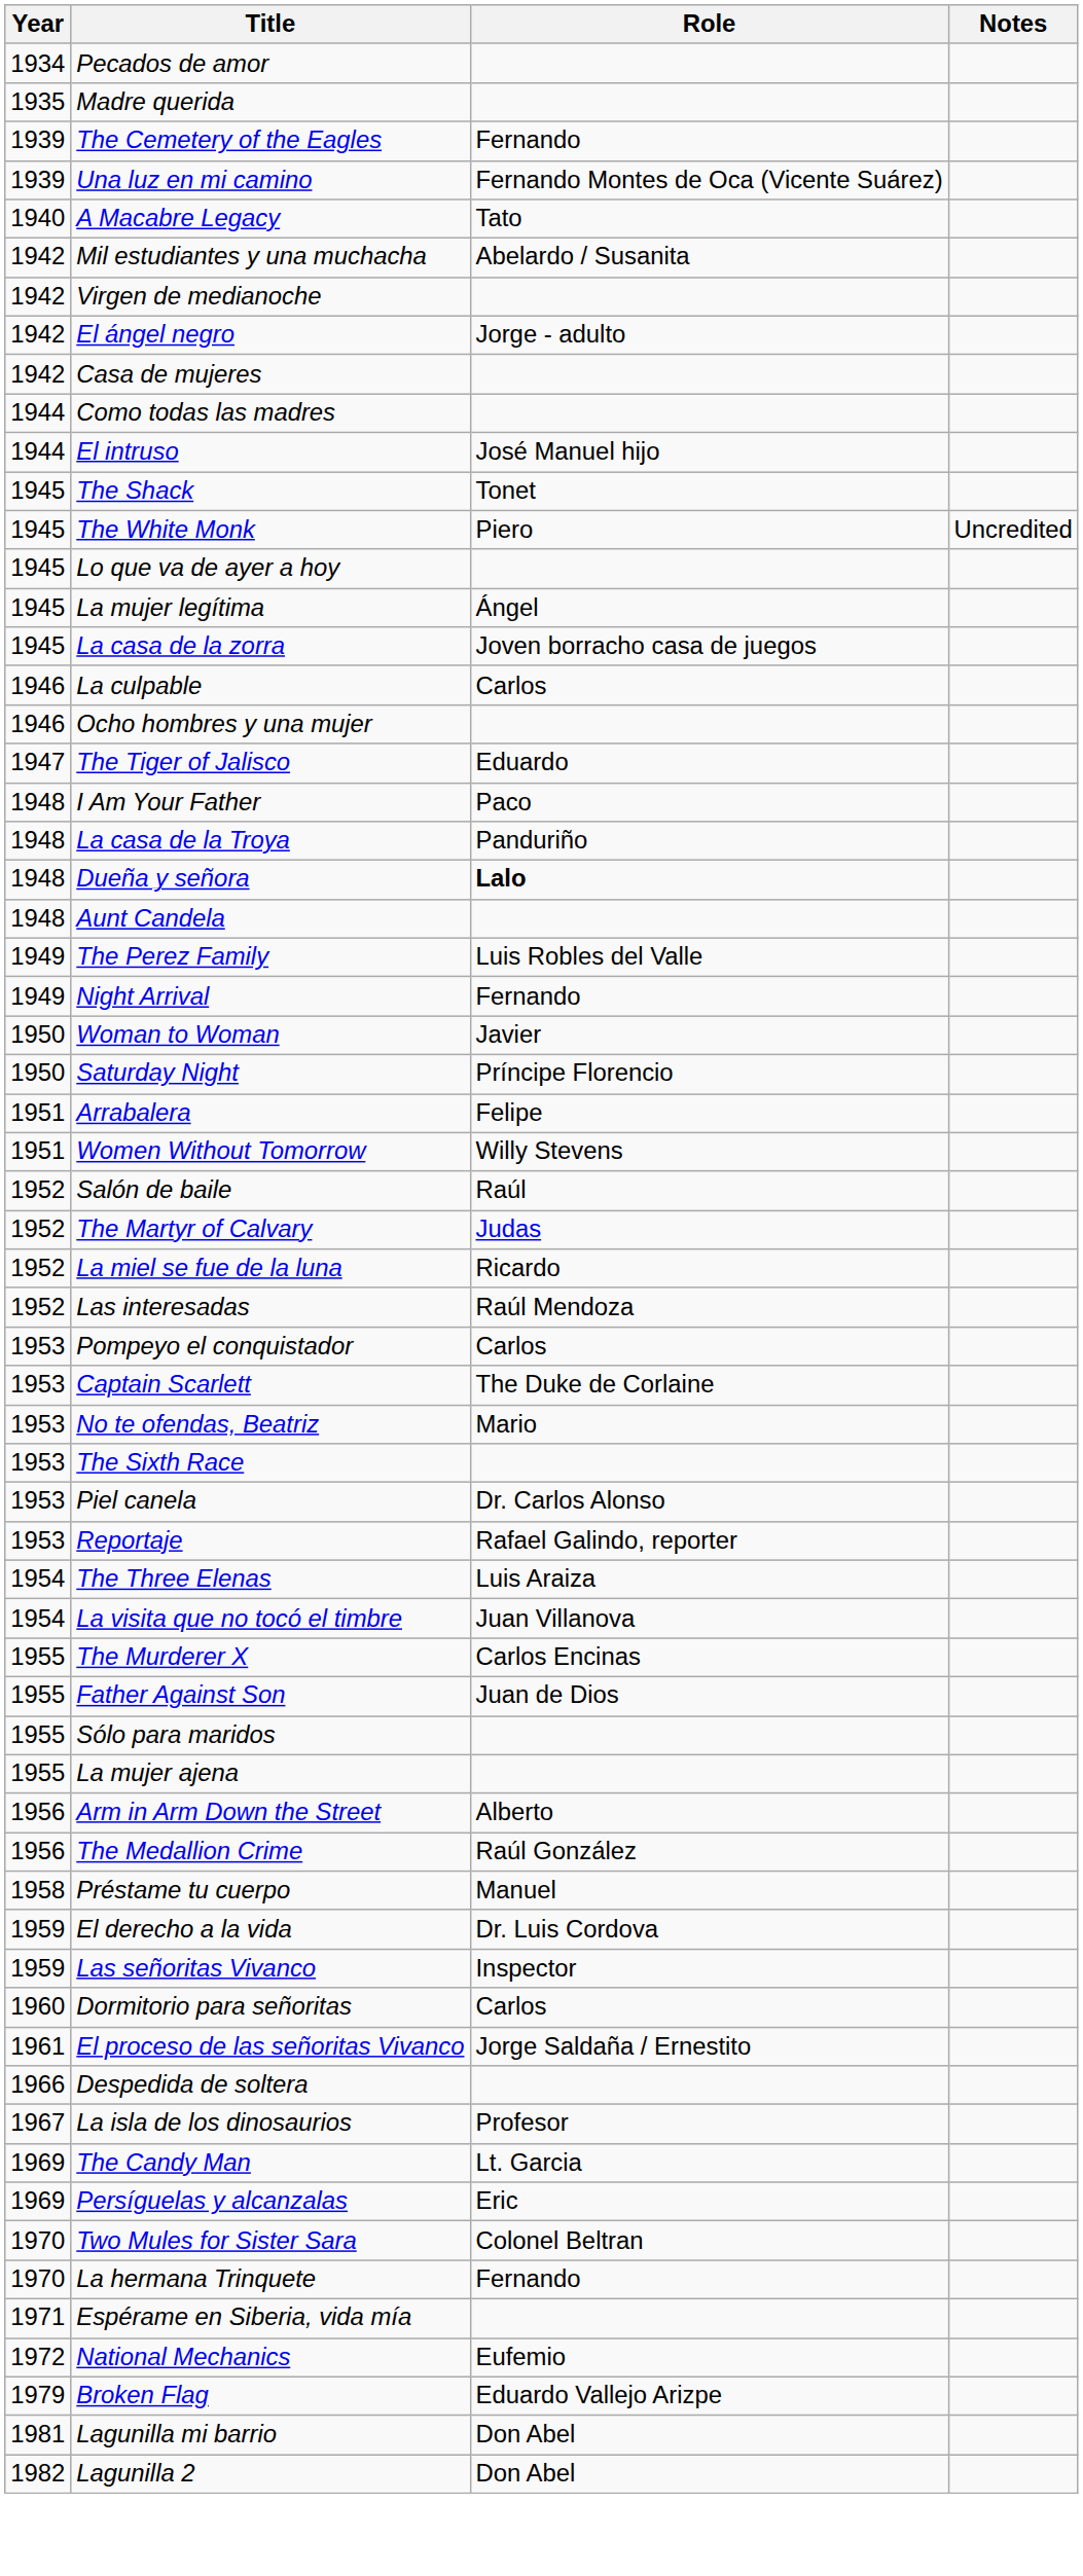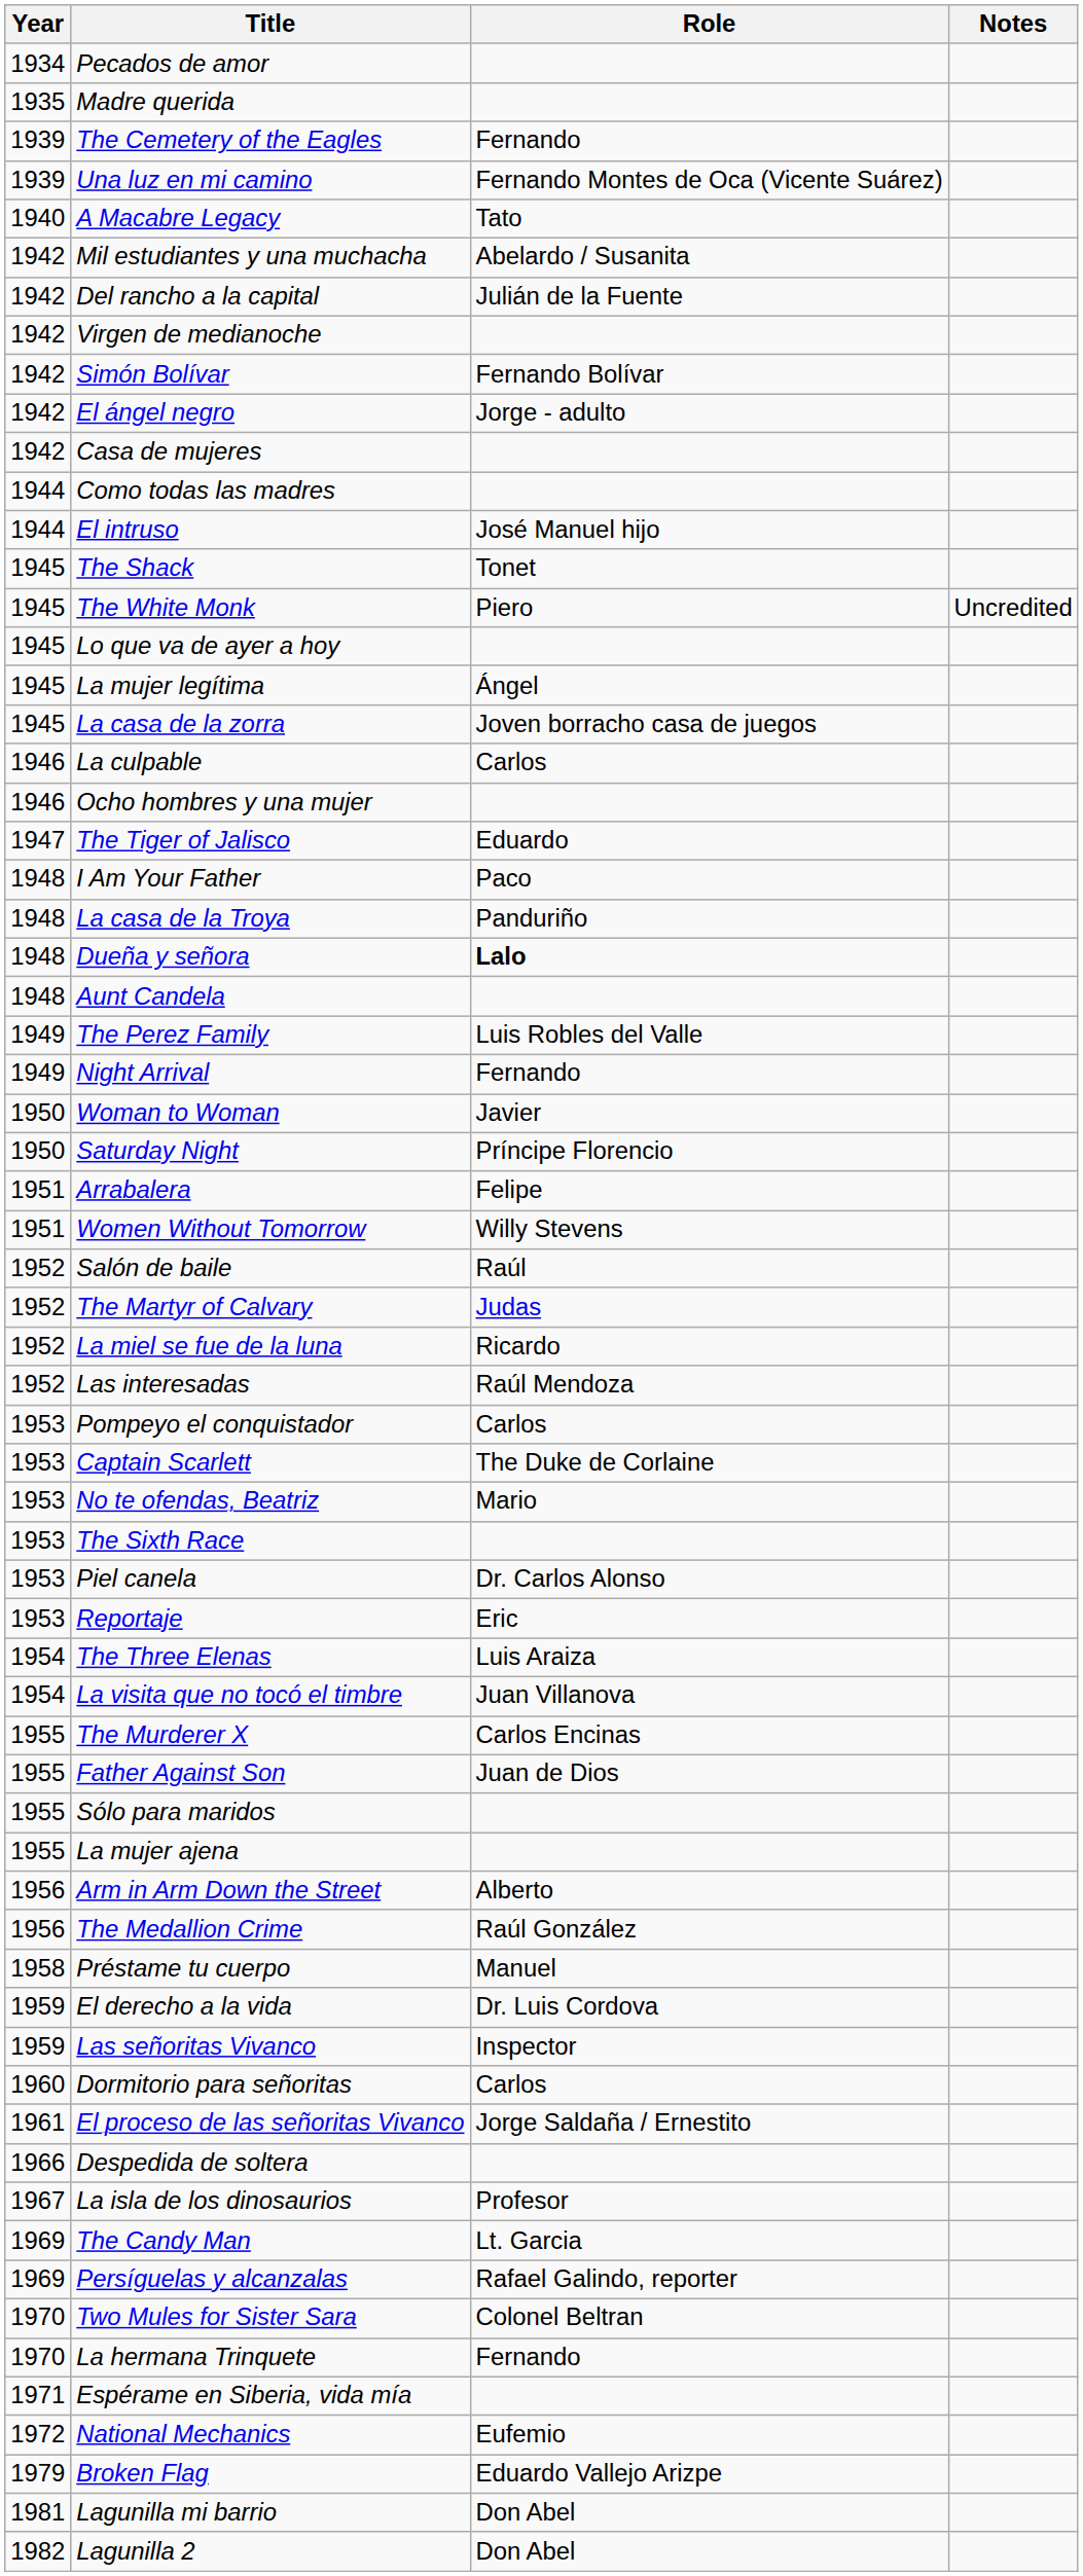 <table class="wikitable">
 <tr>
 <th>Year</th>
 <th>Title</th>
 <th>Role</th>
 <th>Notes</th>
 </tr>
 <tr>
 <td>1934</td>
 <td><em>Pecados de amor</em></td>
 <td></td>
 <td></td>
 </tr>
 <tr>
 <td>1935</td>
 <td><em>Madre querida</em></td>
 <td></td>
 <td></td>
 </tr>
 <tr>
 <td>1939</td>
 <td><em><a href='#'>The Cemetery of the Eagles</a></em></td>
 <td>Fernando</td>
 <td></td>
 </tr>
 <tr>
 <td>1939</td>
 <td><em><a href='#'>Una luz en mi camino</a></em></td>
 <td>Fernando Montes de Oca (Vicente Suárez)</td>
 <td></td>
 </tr>
 <tr>
 <td>1940</td>
 <td><em><a href='#'>A Macabre Legacy</a></em></td>
 <td>Tato</td>
 <td></td>
 </tr>
 <tr>
 <td>1942</td>
 <td><em>Mil estudiantes y una muchacha</em></td>
 <td>Abelardo / Susanita</td>
 <td></td>
 </tr>
 <tr>
 <td>1942</td>
+<td><em>Del rancho a la capital</em></td>
+<td>Julián de la Fuente</td>
+<td></td>
+</tr>
+<tr>
+<td>1942</td>
 <td><em>Virgen de medianoche</em></td>
 <td></td>
+<td></td>
+</tr>
+<tr>
+<td>1942</td>
+<td><em><a href='#'>Simón Bolívar</a></em></td>
+<td>Fernando Bolívar</td>
 <td></td>
 </tr>
 <tr>
 <td>1942</td>
 <td><em><a href='#'>El ángel negro</a></em></td>
 <td>Jorge - adulto</td>
 <td></td>
 </tr>
 <tr>
 <td>1942</td>
 <td><em>Casa de mujeres</em></td>
 <td></td>
 <td></td>
 </tr>
 <tr>
 <td>1944</td>
 <td><em>Como todas las madres</em></td>
 <td></td>
 <td></td>
 </tr>
 <tr>
 <td>1944</td>
 <td><em><a href='#'>El intruso</a></em></td>
 <td>José Manuel hijo</td>
 <td></td>
 </tr>
 <tr>
 <td>1945</td>
 <td><em><a href='#'>The Shack</a></em></td>
 <td>Tonet</td>
 <td></td>
 </tr>
 <tr>
 <td>1945</td>
 <td><em><a href='#'>The White Monk</a></em></td>
 <td>Piero</td>
 <td>Uncredited</td>
 </tr>
 <tr>
 <td>1945</td>
 <td><em>Lo que va de ayer a hoy</em></td>
 <td></td>
 <td></td>
 </tr>
 <tr>
 <td>1945</td>
 <td><em>La mujer legítima</em></td>
 <td>Ángel</td>
 <td></td>
 </tr>
 <tr>
 <td>1945</td>
 <td><em><a href='#'>La casa de la zorra</a></em></td>
 <td>Joven borracho casa de juegos</td>
 <td></td>
 </tr>
 <tr>
 <td>1946</td>
 <td><em>La culpable</em></td>
 <td>Carlos</td>
 <td></td>
 </tr>
 <tr>
 <td>1946</td>
 <td><em>Ocho hombres y una mujer</em></td>
 <td></td>
 <td></td>
 </tr>
 <tr>
 <td>1947</td>
 <td><em><a href='#'>The Tiger of Jalisco</a></em></td>
 <td>Eduardo</td>
 <td></td>
 </tr>
 <tr>
 <td>1948</td>
 <td><em>I Am Your Father</em></td>
 <td>Paco</td>
 <td></td>
 </tr>
 <tr>
 <td>1948</td>
 <td><em><a href='#'>La casa de la Troya</a></em></td>
 <td>Panduriño</td>
 <td></td>
 </tr>
 <tr>
 <td>1948</td>
 <td><em><a href='#'>Dueña y señora</a></em></td>
 <td><strong>Lalo</strong></td>
 <td></td>
 </tr>
 <tr>
 <td>1948</td>
 <td><em><a href='#'>Aunt Candela</a></em></td>
 <td></td>
 <td></td>
 </tr>
 <tr>
 <td>1949</td>
 <td><em><a href='#'>The Perez Family</a></em></td>
 <td>Luis Robles del Valle</td>
 <td></td>
 </tr>
 <tr>
 <td>1949</td>
 <td><em><a href='#'>Night Arrival</a></em></td>
 <td>Fernando</td>
 <td></td>
 </tr>
 <tr>
 <td>1950</td>
 <td><em><a href='#'>Woman to Woman</a></em></td>
 <td>Javier</td>
 <td></td>
 </tr>
 <tr>
 <td>1950</td>
 <td><em><a href='#'>Saturday Night</a></em></td>
 <td>Príncipe Florencio</td>
 <td></td>
 </tr>
 <tr>
 <td>1951</td>
 <td><em><a href='#'>Arrabalera</a></em></td>
 <td>Felipe</td>
 <td></td>
 </tr>
 <tr>
 <td>1951</td>
 <td><em><a href='#'>Women Without Tomorrow</a></em></td>
 <td>Willy Stevens</td>
 <td></td>
 </tr>
 <tr>
 <td>1952</td>
 <td><em>Salón de baile</em></td>
 <td>Raúl</td>
 <td></td>
 </tr>
 <tr>
 <td>1952</td>
 <td><em><a href='#'>The Martyr of Calvary</a></em></td>
 <td><a href='#'>Judas</a></td>
 <td></td>
 </tr>
 <tr>
 <td>1952</td>
 <td><em><a href='#'>La miel se fue de la luna</a></em></td>
 <td>Ricardo</td>
 <td></td>
 </tr>
 <tr>
 <td>1952</td>
 <td><em>Las interesadas</em></td>
 <td>Raúl Mendoza</td>
 <td></td>
 </tr>
 <tr>
 <td>1953</td>
 <td><em>Pompeyo el conquistador</em></td>
 <td>Carlos</td>
 <td></td>
 </tr>
 <tr>
 <td>1953</td>
 <td><em><a href='#'>Captain Scarlett</a></em></td>
 <td>The Duke de Corlaine</td>
 <td></td>
 </tr>
 <tr>
 <td>1953</td>
 <td><em><a href='#'>No te ofendas, Beatriz</a></em></td>
 <td>Mario</td>
 <td></td>
 </tr>
 <tr>
 <td>1953</td>
 <td><em><a href='#'>The Sixth Race</a></em></td>
 <td></td>
 <td></td>
 </tr>
 <tr>
 <td>1953</td>
 <td><em>Piel canela</em></td>
 <td>Dr. Carlos Alonso</td>
 <td></td>
 </tr>
 <tr>
 <td>1953</td>
 <td><em><a href='#'>Reportaje</a></em></td>
-<td>Rafael Galindo, reporter</td>
+<td>Eric</td>
 <td></td>
 </tr>
 <tr>
 <td>1954</td>
 <td><em><a href='#'>The Three Elenas</a></em></td>
 <td>Luis Araiza</td>
 <td></td>
 </tr>
 <tr>
 <td>1954</td>
 <td><em><a href='#'>La visita que no tocó el timbre</a></em></td>
 <td>Juan Villanova</td>
 <td></td>
 </tr>
 <tr>
 <td>1955</td>
 <td><em><a href='#'>The Murderer X</a></em></td>
 <td>Carlos Encinas</td>
 <td></td>
 </tr>
 <tr>
 <td>1955</td>
 <td><em><a href='#'>Father Against Son</a></em></td>
 <td>Juan de Dios</td>
 <td></td>
 </tr>
 <tr>
 <td>1955</td>
 <td><em>Sólo para maridos</em></td>
 <td></td>
 <td></td>
 </tr>
 <tr>
 <td>1955</td>
 <td><em>La mujer ajena</em></td>
 <td></td>
 <td></td>
 </tr>
 <tr>
 <td>1956</td>
 <td><em><a href='#'>Arm in Arm Down the Street</a></em></td>
 <td>Alberto</td>
 <td></td>
 </tr>
 <tr>
 <td>1956</td>
 <td><em><a href='#'>The Medallion Crime</a></em></td>
 <td>Raúl González</td>
 <td></td>
 </tr>
 <tr>
 <td>1958</td>
 <td><em>Préstame tu cuerpo</em></td>
 <td>Manuel</td>
 <td></td>
 </tr>
 <tr>
 <td>1959</td>
 <td><em>El derecho a la vida</em></td>
 <td>Dr. Luis Cordova</td>
 <td></td>
 </tr>
 <tr>
 <td>1959</td>
 <td><em><a href='#'>Las señoritas Vivanco</a></em></td>
 <td>Inspector</td>
 <td></td>
 </tr>
 <tr>
 <td>1960</td>
 <td><em>Dormitorio para señoritas</em></td>
 <td>Carlos</td>
 <td></td>
 </tr>
 <tr>
 <td>1961</td>
 <td><em><a href='#'>El proceso de las señoritas Vivanco</a></em></td>
 <td>Jorge Saldaña / Ernestito</td>
 <td></td>
 </tr>
 <tr>
 <td>1966</td>
 <td><em>Despedida de soltera</em></td>
 <td></td>
 <td></td>
 </tr>
 <tr>
 <td>1967</td>
 <td><em>La isla de los dinosaurios</em></td>
 <td>Profesor</td>
 <td></td>
 </tr>
 <tr>
 <td>1969</td>
 <td><em><a href='#'>The Candy Man</a></em></td>
 <td>Lt. Garcia</td>
 <td></td>
 </tr>
 <tr>
 <td>1969</td>
 <td><em><a href='#'>Persíguelas y alcanzalas</a></em></td>
-<td>Eric</td>
+<td>Rafael Galindo, reporter</td>
 <td></td>
 </tr>
 <tr>
 <td>1970</td>
 <td><em><a href='#'>Two Mules for Sister Sara</a></em></td>
 <td>Colonel Beltran</td>
 <td></td>
 </tr>
 <tr>
 <td>1970</td>
 <td><em>La hermana Trinquete</em></td>
 <td>Fernando</td>
 <td></td>
 </tr>
 <tr>
 <td>1971</td>
 <td><em>Espérame en Siberia, vida mía</em></td>
 <td></td>
 <td></td>
 </tr>
 <tr>
 <td>1972</td>
 <td><em><a href='#'>National Mechanics</a></em></td>
 <td>Eufemio</td>
 <td></td>
 </tr>
 <tr>
 <td>1979</td>
 <td><em><a href='#'>Broken Flag</a></em></td>
 <td>Eduardo Vallejo Arizpe</td>
 <td></td>
 </tr>
 <tr>
 <td>1981</td>
 <td><em>Lagunilla mi barrio</em></td>
 <td>Don Abel</td>
 <td></td>
 </tr>
 <tr>
 <td>1982</td>
 <td><em>Lagunilla 2</em></td>
 <td>Don Abel</td>
 <td></td>
 </tr>
 </table>
